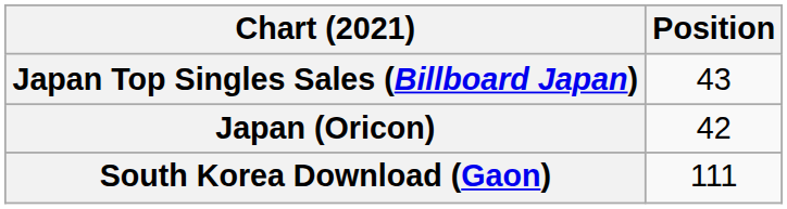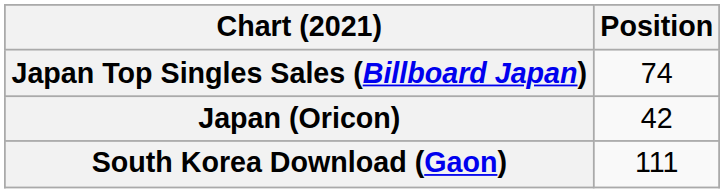 <table class="wikitable plainrowheaders" style="text-align:center">
 <tr>
 <th scope="col">Chart (2021)</th>
 <th scope="col">Position</th>
 </tr>
 <tr>
 <th scope="row">Japan Top Singles Sales (<em><a href='#'>Billboard Japan</a></em>)<br></th>
-<td>43</td>
+<td>74</td>
 </tr>
 <tr>
 <th scope="row">Japan (Oricon)<br></th>
 <td>42</td>
 </tr>
 <tr>
 <th scope="row">South Korea Download (<a href='#'>Gaon</a>)</th>
 <td>111</td>
 </tr>
 </table>
